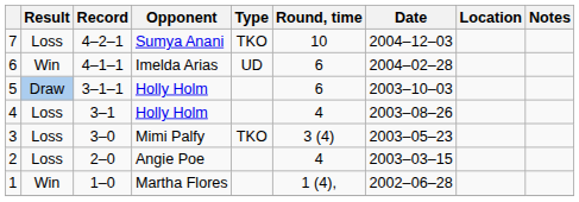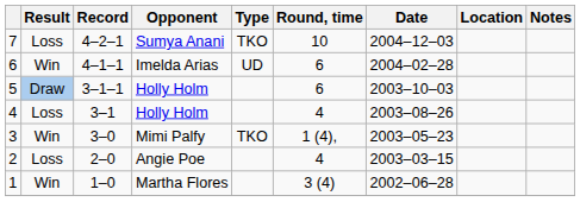 <table class="wikitable" style="text-align:center; font-size:95%">
 <tr>
 <th></th>
 <th>Result</th>
 <th>Record</th>
 <th>Opponent</th>
 <th>Type</th>
 <th>Round, time</th>
 <th>Date</th>
 <th>Location</th>
 <th>Notes</th>
 </tr>
 <tr>
 <td>7</td>
 <td>Loss</td>
 <td>4–2–1</td>
 <td style="text-align:left;"> <a href='#'>Sumya Anani</a></td>
 <td>TKO</td>
 <td>10</td>
 <td>2004–12–03</td>
 <td style="text-align:left;"></td>
 <td style="text-align:left;"></td>
 </tr>
 <tr>
 <td>6</td>
 <td>Win</td>
 <td>4–1–1</td>
 <td style="text-align:left;"> Imelda Arias</td>
 <td>UD</td>
 <td>6</td>
 <td>2004–02–28</td>
 <td style="text-align:left;"></td>
 <td style="text-align:left;"></td>
 </tr>
 <tr>
 <td>5</td>
 <td style="background:#abcdef;">Draw</td>
 <td>3–1–1</td>
 <td style="text-align:left;"> <a href='#'>Holly Holm</a></td>
 <td></td>
 <td>6</td>
 <td>2003–10–03</td>
 <td style="text-align:left;"></td>
 <td style="text-align:left;"></td>
 </tr>
 <tr>
 <td>4</td>
 <td>Loss</td>
 <td>3–1</td>
 <td style="text-align:left;"> <a href='#'>Holly Holm</a></td>
 <td></td>
 <td>4</td>
 <td>2003–08–26</td>
 <td style="text-align:left;"></td>
 <td style="text-align:left;"></td>
 </tr>
 <tr>
 <td>3</td>
-<td>Loss</td>
+<td>Win</td>
 <td>3–0</td>
 <td style="text-align:left;"> Mimi Palfy</td>
 <td>TKO</td>
-<td>3 (4)</td>
+<td>1 (4), </td>
 <td>2003–05–23</td>
 <td style="text-align:left;"></td>
 <td style="text-align:left;"></td>
 </tr>
 <tr>
 <td>2</td>
 <td>Loss</td>
 <td>2–0</td>
 <td style="text-align:left;"> Angie Poe</td>
 <td></td>
 <td>4</td>
 <td>2003–03–15</td>
 <td style="text-align:left;"></td>
 <td style="text-align:left;"></td>
 </tr>
 <tr>
 <td>1</td>
 <td>Win</td>
 <td>1–0</td>
 <td style="text-align:left;"> Martha Flores</td>
 <td></td>
-<td>1 (4), </td>
+<td>3 (4)</td>
 <td>2002–06–28</td>
 <td style="text-align:left;"></td>
 <td style="text-align:left;"></td>
 </tr>
 <tr>
 </tr>
 </table>
